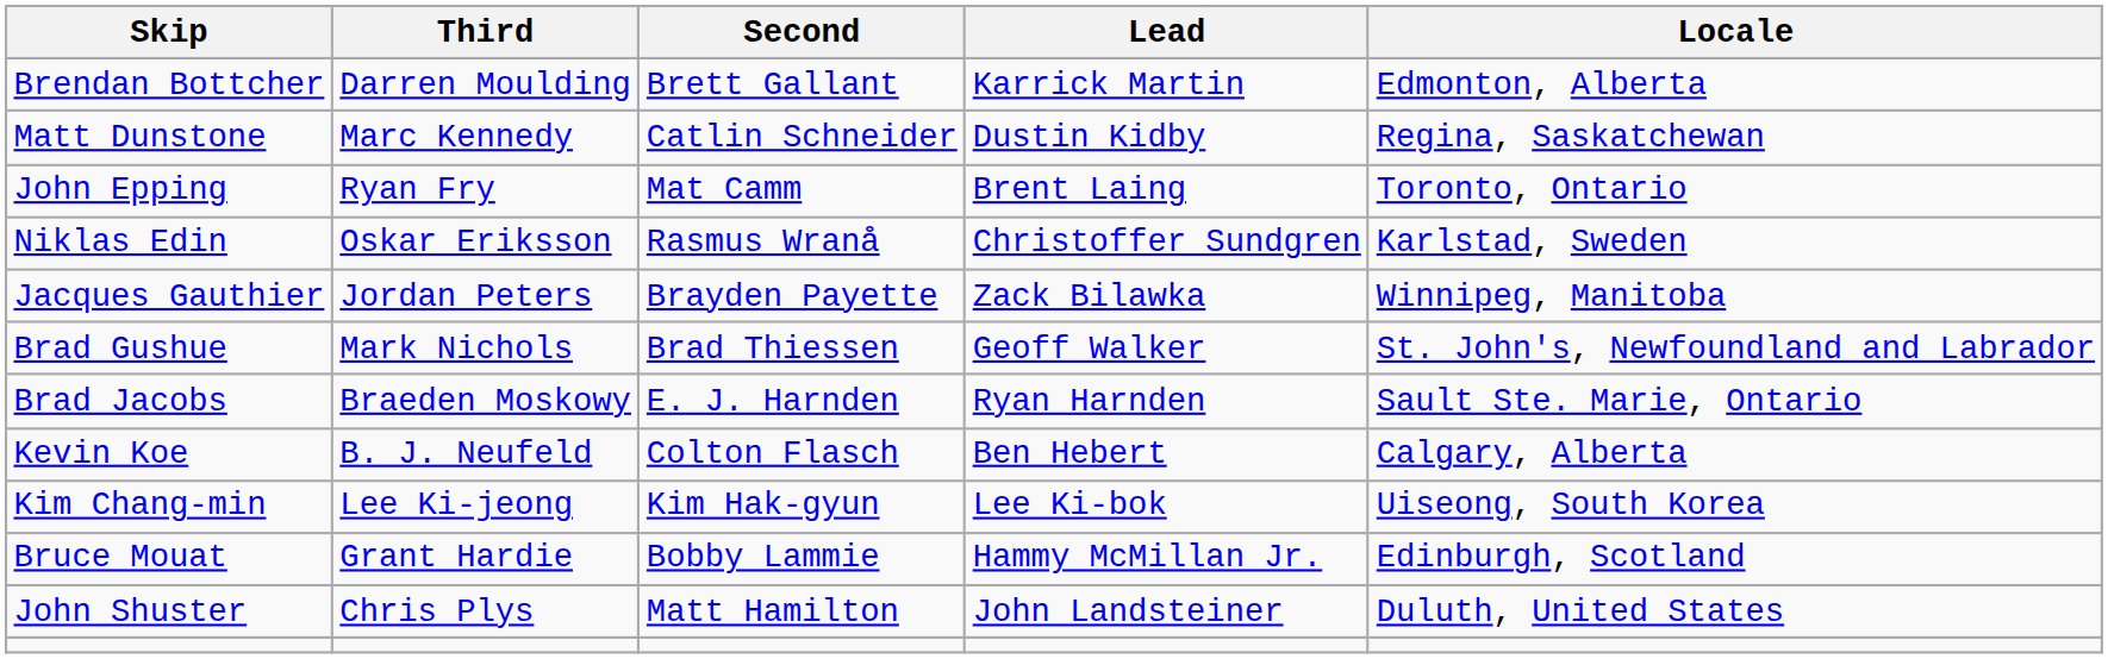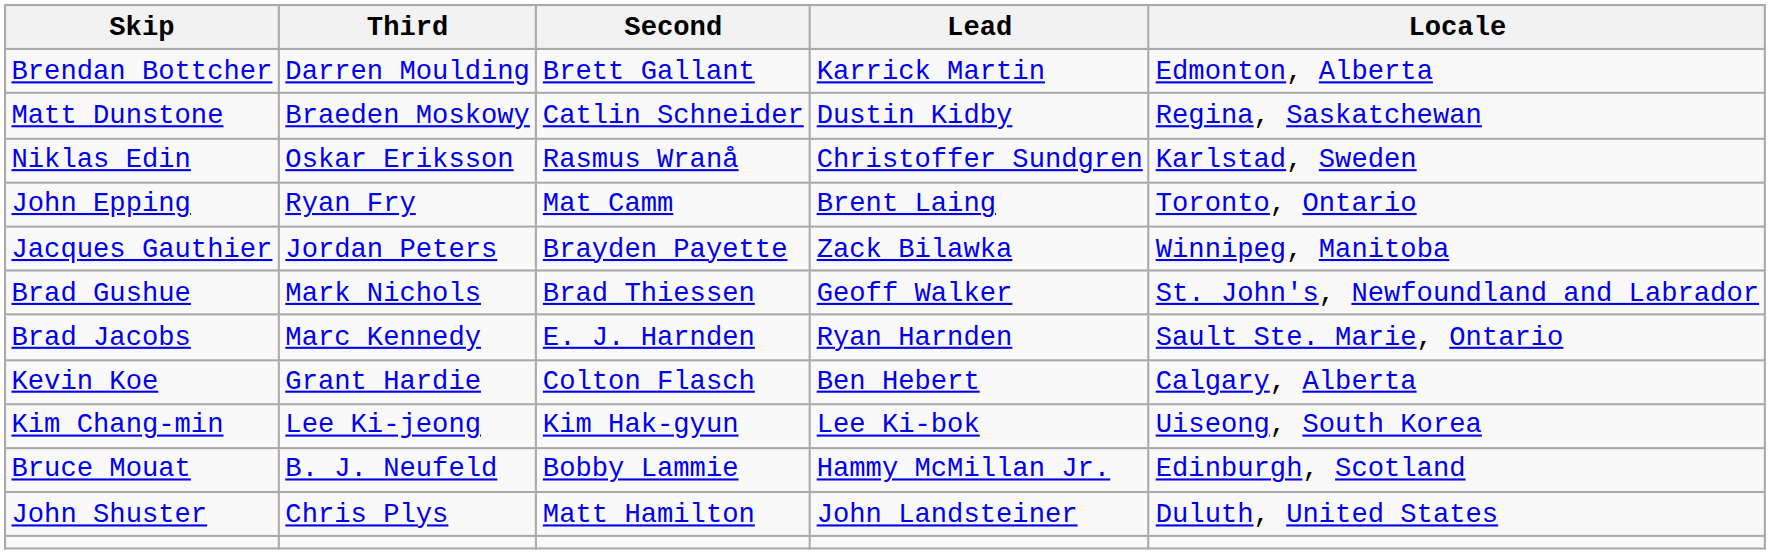 <table class=wikitable>
 <tr>
 <th>Skip</th>
 <th>Third</th>
 <th>Second</th>
 <th>Lead</th>
 <th>Locale</th>
 </tr>
 <tr>
 <td><a href='#'>Brendan Bottcher</a></td>
 <td><a href='#'>Darren Moulding</a></td>
 <td><a href='#'>Brett Gallant</a></td>
 <td><a href='#'>Karrick Martin</a></td>
 <td> <a href='#'>Edmonton</a>, <a href='#'>Alberta</a></td>
 </tr>
 <tr>
 <td><a href='#'>Matt Dunstone</a></td>
-<td><a href='#'>Marc Kennedy</a></td>
+<td><a href='#'>Braeden Moskowy</a></td>
 <td><a href='#'>Catlin Schneider</a></td>
 <td><a href='#'>Dustin Kidby</a></td>
 <td> <a href='#'>Regina</a>, <a href='#'>Saskatchewan</a></td>
+</tr>
+<tr>
+<td><a href='#'>Niklas Edin</a></td>
+<td><a href='#'>Oskar Eriksson</a></td>
+<td><a href='#'>Rasmus Wranå</a></td>
+<td><a href='#'>Christoffer Sundgren</a></td>
+<td> <a href='#'>Karlstad</a>, <a href='#'>Sweden</a></td>
 </tr>
 <tr>
 <td><a href='#'>John Epping</a></td>
 <td><a href='#'>Ryan Fry</a></td>
 <td><a href='#'>Mat Camm</a></td>
 <td><a href='#'>Brent Laing</a></td>
 <td> <a href='#'>Toronto</a>, <a href='#'>Ontario</a></td>
-</tr>
-<tr>
-<td><a href='#'>Niklas Edin</a></td>
-<td><a href='#'>Oskar Eriksson</a></td>
-<td><a href='#'>Rasmus Wranå</a></td>
-<td><a href='#'>Christoffer Sundgren</a></td>
-<td> <a href='#'>Karlstad</a>, <a href='#'>Sweden</a></td>
 </tr>
 <tr>
 <td><a href='#'>Jacques Gauthier</a></td>
 <td><a href='#'>Jordan Peters</a></td>
 <td><a href='#'>Brayden Payette</a></td>
 <td><a href='#'>Zack Bilawka</a></td>
 <td> <a href='#'>Winnipeg</a>, <a href='#'>Manitoba</a></td>
 </tr>
 <tr>
 <td><a href='#'>Brad Gushue</a></td>
 <td><a href='#'>Mark Nichols</a></td>
 <td><a href='#'>Brad Thiessen</a></td>
 <td><a href='#'>Geoff Walker</a></td>
 <td> <a href='#'>St. John's</a>, <a href='#'>Newfoundland and Labrador</a></td>
 </tr>
 <tr>
 <td><a href='#'>Brad Jacobs</a></td>
-<td><a href='#'>Braeden Moskowy</a></td>
+<td><a href='#'>Marc Kennedy</a></td>
 <td><a href='#'>E. J. Harnden</a></td>
 <td><a href='#'>Ryan Harnden</a></td>
 <td> <a href='#'>Sault Ste. Marie</a>, <a href='#'>Ontario</a></td>
 </tr>
 <tr>
 <td><a href='#'>Kevin Koe</a></td>
-<td><a href='#'>B. J. Neufeld</a></td>
+<td><a href='#'>Grant Hardie</a></td>
 <td><a href='#'>Colton Flasch</a></td>
 <td><a href='#'>Ben Hebert</a></td>
 <td> <a href='#'>Calgary</a>, <a href='#'>Alberta</a></td>
 </tr>
 <tr>
 <td><a href='#'>Kim Chang-min</a></td>
 <td><a href='#'>Lee Ki-jeong</a></td>
 <td><a href='#'>Kim Hak-gyun</a></td>
 <td><a href='#'>Lee Ki-bok</a></td>
 <td> <a href='#'>Uiseong</a>, <a href='#'>South Korea</a></td>
 </tr>
 <tr>
 <td><a href='#'>Bruce Mouat</a></td>
-<td><a href='#'>Grant Hardie</a></td>
+<td><a href='#'>B. J. Neufeld</a></td>
 <td><a href='#'>Bobby Lammie</a></td>
 <td><a href='#'>Hammy McMillan Jr.</a></td>
 <td> <a href='#'>Edinburgh</a>, <a href='#'>Scotland</a></td>
 </tr>
 <tr>
 <td><a href='#'>John Shuster</a></td>
 <td><a href='#'>Chris Plys</a></td>
 <td><a href='#'>Matt Hamilton</a></td>
 <td><a href='#'>John Landsteiner</a></td>
 <td> <a href='#'>Duluth</a>, <a href='#'>United States</a></td>
 </tr>
 <tr>
 <td></td>
 <td></td>
 <td></td>
 <td></td>
 <td></td>
 </tr>
 </table>
